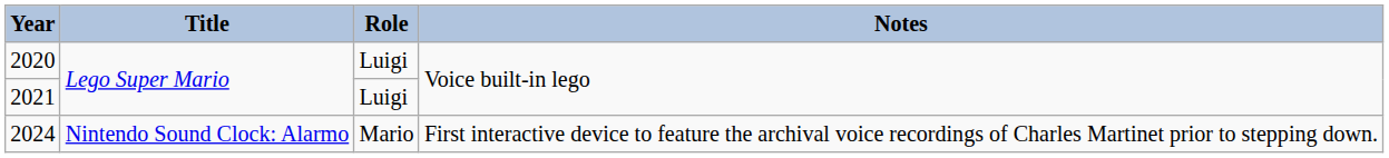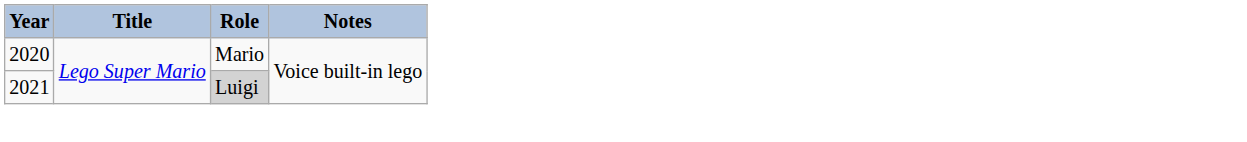 <table class="wikitable sortable plainrowheaders" style="width=95%; font-size: 95%;">
 <tr>
 <th style="background:#b0c4de;">Year</th>
 <th style="background:#b0c4de;">Title</th>
 <th style="background:#b0c4de;">Role</th>
 <th style="background:#b0c4de;">Notes</th>
 </tr>
 <tr>
 <td>2020</td>
 <td rowspan=2><em><a href='#'>Lego Super Mario</a></em></td>
-<td>Luigi</td>
+<td>Mario</td>
 <td rowspan=2>Voice built-in lego</td>
 </tr>
 <tr>
 <td>2021</td>
-<td>Luigi</td>
-</tr>
-<tr>
-<td>2024</td>
-<td><a href='#'>Nintendo Sound Clock: Alarmo</a></td>
-<td>Mario</td>
-<td>First interactive device to feature the archival voice recordings of Charles Martinet prior to stepping down.</td>
+<td style="background: lightgrey;">Luigi</td>
 </tr>
 </table>
